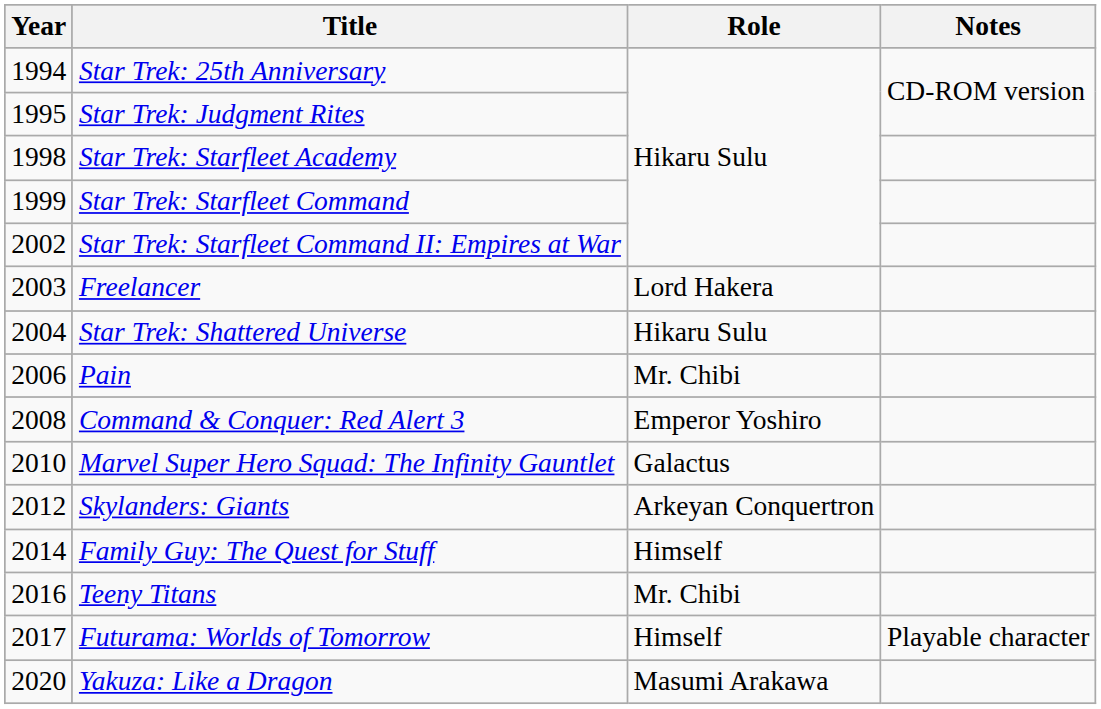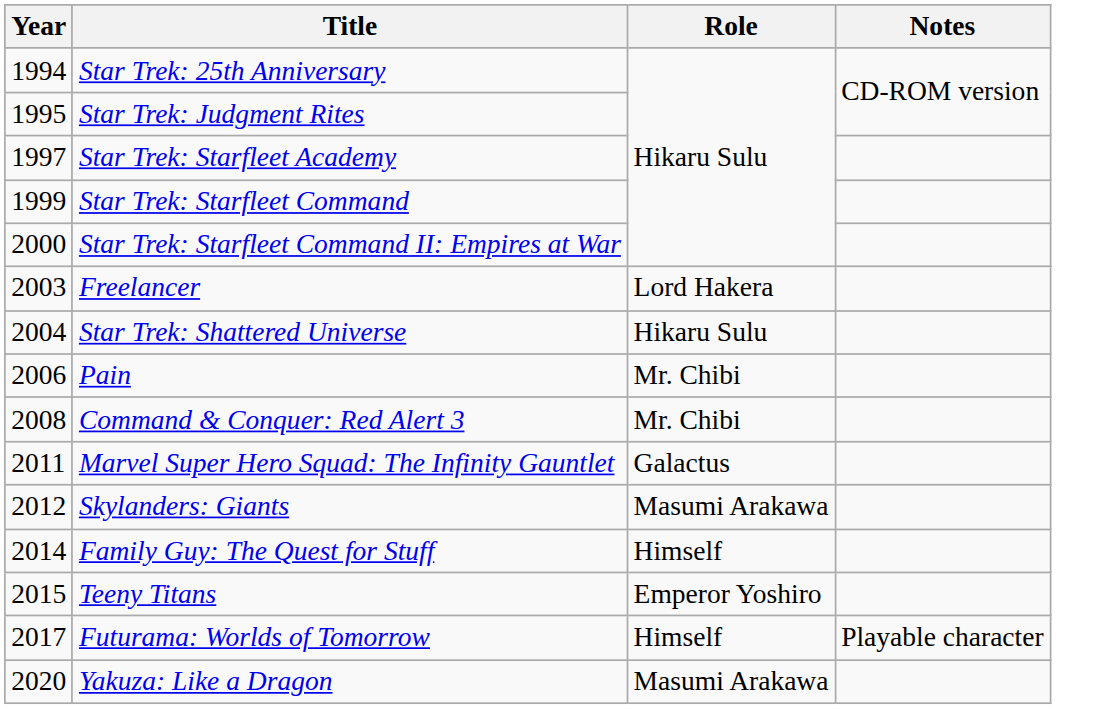 <table class="wikitable sortable">
 <tr>
 <th>Year</th>
 <th>Title</th>
 <th>Role</th>
 <th class="unsortable">Notes</th>
 </tr>
 <tr>
 <td>1994</td>
 <td><em><a href='#'>Star Trek: 25th Anniversary</a></em></td>
 <td rowspan="5">Hikaru Sulu</td>
 <td rowspan="2">CD-ROM version</td>
 </tr>
 <tr>
 <td>1995</td>
 <td><em><a href='#'>Star Trek: Judgment Rites</a></em></td>
 </tr>
 <tr>
-<td>1998</td>
+<td>1997</td>
 <td><em><a href='#'>Star Trek: Starfleet Academy</a></em></td>
 <td></td>
 </tr>
 <tr>
 <td>1999</td>
 <td><em><a href='#'>Star Trek: Starfleet Command</a></em></td>
 <td></td>
 </tr>
 <tr>
-<td>2002</td>
+<td>2000</td>
 <td><em><a href='#'>Star Trek: Starfleet Command II: Empires at War</a></em></td>
 <td></td>
 </tr>
 <tr>
 <td>2003</td>
 <td><em><a href='#'>Freelancer</a></em></td>
 <td>Lord Hakera</td>
 <td></td>
 </tr>
 <tr>
 <td>2004</td>
 <td><em><a href='#'>Star Trek: Shattered Universe</a></em></td>
 <td>Hikaru Sulu</td>
 <td></td>
 </tr>
 <tr>
 <td>2006</td>
 <td><em><a href='#'>Pain</a></em></td>
 <td>Mr. Chibi</td>
 <td></td>
 </tr>
 <tr>
 <td>2008</td>
 <td><em><a href='#'>Command & Conquer: Red Alert 3</a></em></td>
-<td>Emperor Yoshiro</td>
+<td>Mr. Chibi</td>
 <td></td>
 </tr>
 <tr>
-<td>2010</td>
+<td>2011</td>
 <td><em><a href='#'>Marvel Super Hero Squad: The Infinity Gauntlet</a></em></td>
 <td>Galactus</td>
 <td></td>
 </tr>
 <tr>
 <td>2012</td>
 <td><em><a href='#'>Skylanders: Giants</a></em></td>
-<td>Arkeyan Conquertron</td>
+<td>Masumi Arakawa</td>
 <td></td>
 </tr>
 <tr>
 <td>2014</td>
 <td><em><a href='#'>Family Guy: The Quest for Stuff</a></em></td>
 <td>Himself</td>
 <td></td>
 </tr>
 <tr>
-<td>2016</td>
+<td>2015</td>
 <td><em><a href='#'>Teeny Titans</a></em></td>
-<td>Mr. Chibi</td>
+<td>Emperor Yoshiro</td>
 <td></td>
 </tr>
 <tr>
 <td>2017</td>
 <td><em><a href='#'>Futurama: Worlds of Tomorrow</a></em></td>
 <td>Himself</td>
 <td>Playable character</td>
 </tr>
 <tr>
 <td>2020</td>
 <td><em><a href='#'>Yakuza: Like a Dragon</a></em></td>
 <td>Masumi Arakawa</td>
 <td></td>
 </tr>
 </table>
